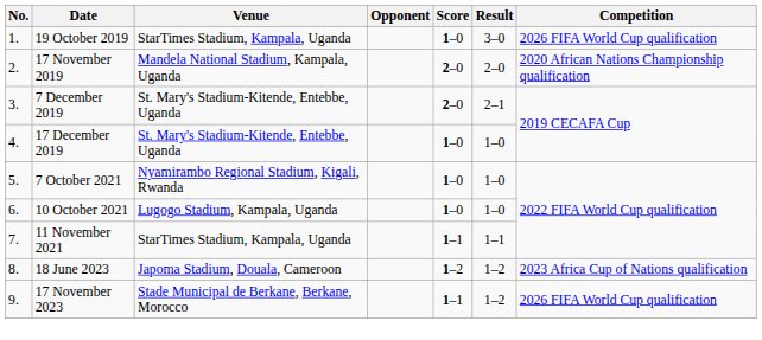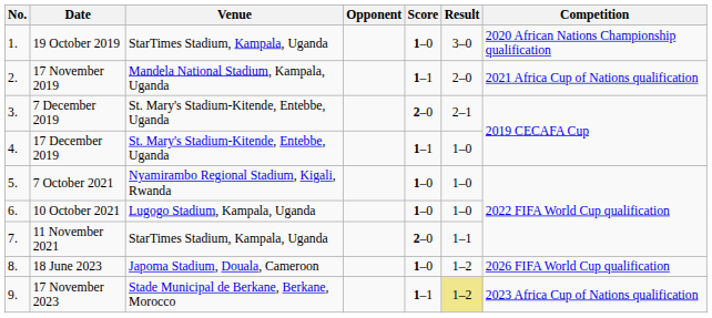 <table class="wikitable">
 <tr>
 <th>No.</th>
 <th>Date</th>
 <th>Venue</th>
 <th>Opponent</th>
 <th>Score</th>
 <th>Result</th>
 <th>Competition</th>
 </tr>
 <tr>
 <td>1.</td>
 <td>19 October 2019</td>
 <td>StarTimes Stadium, <a href='#'>Kampala</a>, Uganda</td>
 <td></td>
 <td align=center><strong>1</strong>–0</td>
 <td align=center>3–0</td>
-<td><a href='#'>2026 FIFA World Cup qualification</a></td>
+<td><a href='#'>2020 African Nations Championship qualification</a></td>
 </tr>
 <tr>
 <td>2.</td>
 <td>17 November 2019</td>
 <td><a href='#'>Mandela National Stadium</a>, Kampala, Uganda</td>
 <td></td>
-<td align=center><strong>2</strong>–0</td>
+<td align=center><strong>1</strong>–1</td>
 <td align=center>2–0</td>
-<td><a href='#'>2020 African Nations Championship qualification</a></td>
+<td><a href='#'>2021 Africa Cup of Nations qualification</a></td>
 </tr>
 <tr>
 <td>3.</td>
 <td>7 December 2019</td>
 <td>St. Mary's Stadium-Kitende, Entebbe, Uganda</td>
 <td></td>
 <td align=center><strong>2</strong>–0</td>
 <td align=center>2–1</td>
 <td rowspan=2><a href='#'>2019 CECAFA Cup</a></td>
 </tr>
 <tr>
 <td>4.</td>
 <td>17 December 2019</td>
 <td><a href='#'>St. Mary's Stadium-Kitende</a>, <a href='#'>Entebbe</a>, Uganda</td>
 <td></td>
-<td align=center><strong>1</strong>–0</td>
+<td align=center><strong>1</strong>–1</td>
 <td align=center>1–0</td>
 </tr>
 <tr>
 <td>5.</td>
 <td>7 October 2021</td>
 <td><a href='#'>Nyamirambo Regional Stadium</a>, <a href='#'>Kigali</a>, Rwanda</td>
 <td></td>
 <td align=center><strong>1</strong>–0</td>
 <td align=center>1–0</td>
 <td rowspan=3><a href='#'>2022 FIFA World Cup qualification</a></td>
 </tr>
 <tr>
 <td>6.</td>
 <td>10 October 2021</td>
 <td><a href='#'>Lugogo Stadium</a>, Kampala, Uganda</td>
 <td></td>
 <td align=center><strong>1</strong>–0</td>
 <td align=center>1–0</td>
 </tr>
 <tr>
 <td>7.</td>
 <td>11 November 2021</td>
 <td>StarTimes Stadium, Kampala, Uganda</td>
 <td></td>
-<td align=center><strong>1</strong>–1</td>
+<td align=center><strong>2</strong>–0</td>
 <td align=center>1–1</td>
 </tr>
 <tr>
 <td>8.</td>
 <td>18 June 2023</td>
 <td><a href='#'>Japoma Stadium</a>, <a href='#'>Douala</a>, Cameroon</td>
 <td></td>
-<td align=center><strong>1</strong>–2</td>
+<td align=center><strong>1</strong>–0</td>
 <td align=center>1–2</td>
-<td><a href='#'>2023 Africa Cup of Nations qualification</a></td>
+<td><a href='#'>2026 FIFA World Cup qualification</a></td>
 </tr>
 <tr>
 <td>9.</td>
 <td>17 November 2023</td>
 <td><a href='#'>Stade Municipal de Berkane</a>, <a href='#'>Berkane</a>, Morocco</td>
 <td></td>
 <td align=center><strong>1</strong>–1</td>
-<td align=center>1–2</td>
-<td><a href='#'>2026 FIFA World Cup qualification</a></td>
+<td align=center style="background: khaki;">1–2</td>
+<td><a href='#'>2023 Africa Cup of Nations qualification</a></td>
 </tr>
 </table>
